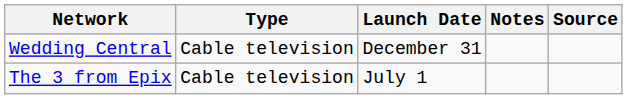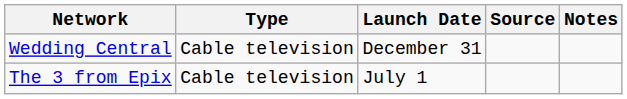 <table class="wikitable">
 <tr>
 <th>Network</th>
 <th>Type</th>
 <th>Launch Date</th>
+<th>Source</th>
 <th>Notes</th>
-<th>Source</th>
 </tr>
 <tr>
 <td><a href='#'>Wedding Central</a></td>
 <td>Cable television</td>
 <td>December 31</td>
 <td></td>
 <td></td>
 </tr>
 <tr>
 <td><a href='#'>The 3 from Epix</a></td>
 <td>Cable television</td>
 <td>July 1</td>
 <td></td>
 <td></td>
 </tr>
 </table>
